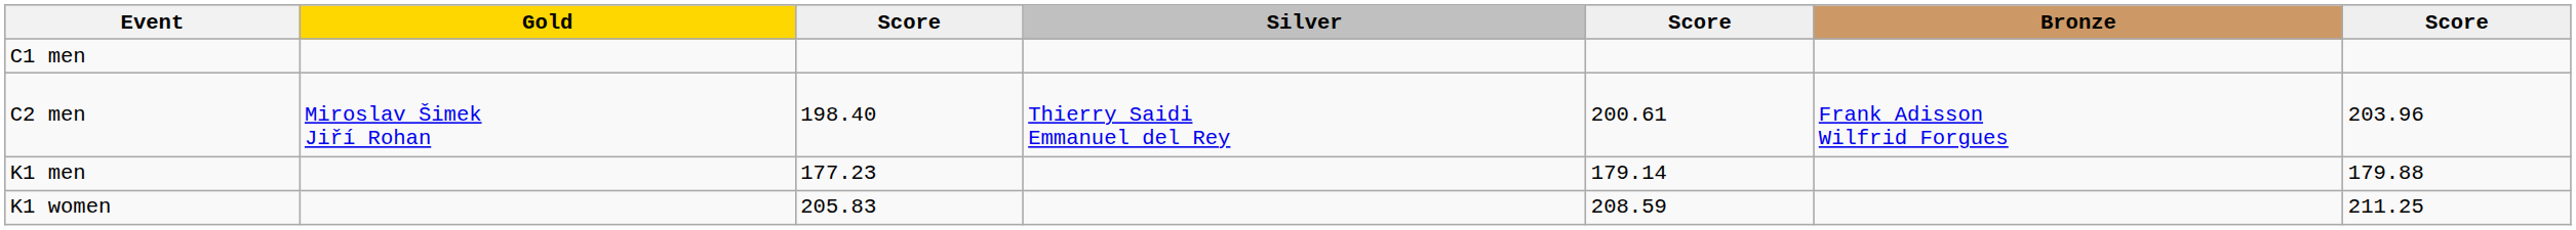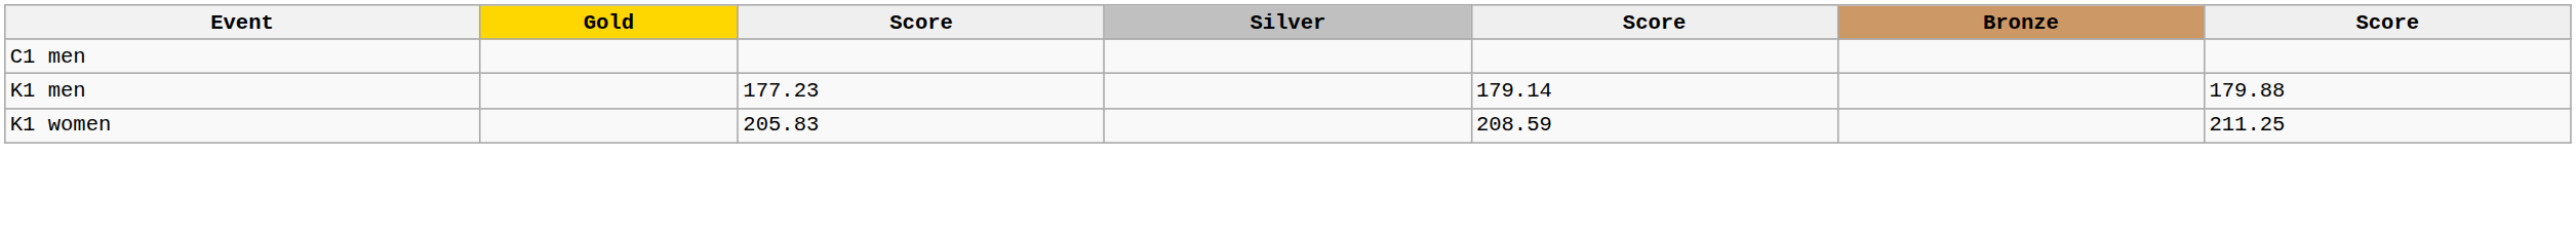 <table class="wikitable" width=100%>
 <tr>
 <th>Event</th>
 <td align=center bgcolor="gold"><strong>Gold</strong></td>
 <td align=center bgcolor="EFEFEF"><strong>Score</strong></td>
 <td align=center bgcolor="silver"><strong>Silver</strong></td>
 <td align=center bgcolor="EFEFEF"><strong>Score</strong></td>
 <td align=center bgcolor="CC9966"><strong>Bronze</strong></td>
 <td align=center bgcolor="EFEFEF"><strong>Score</strong></td>
 </tr>
 <tr>
 <td>C1 men</td>
 <td></td>
 <td></td>
 <td></td>
 <td></td>
 <td></td>
 <td></td>
 </tr>
 <tr>
-<td>C2 men</td>
-<td><br><a href='#'>Miroslav Šimek</a><br><a href='#'>Jiří Rohan</a></td>
-<td>198.40</td>
-<td><br><a href='#'>Thierry Saidi</a><br><a href='#'>Emmanuel del Rey</a></td>
-<td>200.61</td>
-<td><br><a href='#'>Frank Adisson</a><br><a href='#'>Wilfrid Forgues</a></td>
-<td>203.96</td>
-</tr>
-<tr>
 <td>K1 men</td>
 <td></td>
 <td>177.23</td>
 <td></td>
 <td>179.14</td>
 <td></td>
 <td>179.88</td>
 </tr>
 <tr>
 <td>K1 women</td>
 <td></td>
 <td>205.83</td>
 <td></td>
 <td>208.59</td>
 <td></td>
 <td>211.25</td>
 </tr>
 </table>
